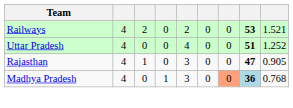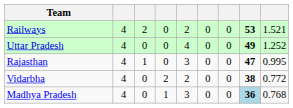 <table class="wikitable" style="text-align:center">
 <tr>
 <th style="width:160px">Team</th>
 <th style="width:25px"></th>
 <th style="width:25px"></th>
 <th style="width:25px"></th>
 <th style="width:25px"></th>
 <th style="width:25px"></th>
 <th style="width:25px"></th>
 <th style="width:25px"></th>
 <th style="width:25px;"></th>
 </tr>
 <tr style="background:#cfc;">
 <td style="text-align:left"><a href='#'>Railways</a></td>
 <td>4</td>
 <td>2</td>
 <td>0</td>
 <td>2</td>
 <td>0</td>
 <td>0</td>
 <td><strong>53</strong></td>
 <td>1.521</td>
 </tr>
 <tr style="background:#cfc;">
 <td style="text-align:left"><a href='#'>Uttar Pradesh</a></td>
 <td>4</td>
 <td>0</td>
 <td>0</td>
 <td>4</td>
 <td>0</td>
 <td>0</td>
-<td><strong>51</strong></td>
+<td><strong>49</strong></td>
 <td>1.252</td>
 </tr>
 <tr>
 <td style="text-align:left"><a href='#'>Rajasthan</a></td>
 <td>4</td>
 <td>1</td>
 <td>0</td>
 <td>3</td>
 <td>0</td>
 <td>0</td>
 <td><strong>47</strong></td>
-<td>0.905</td>
+<td>0.995</td>
+</tr>
+<tr>
+<td style="text-align:left"><a href='#'>Vidarbha</a></td>
+<td>4</td>
+<td>0</td>
+<td>2</td>
+<td>2</td>
+<td>0</td>
+<td>0</td>
+<td><strong>38</strong></td>
+<td>0.772</td>
 </tr>
 <tr>
 <td style="text-align:left"><a href='#'>Madhya Pradesh</a></td>
 <td>4</td>
 <td>0</td>
 <td>1</td>
 <td>3</td>
 <td>0</td>
-<td style="background: lightsalmon;">0</td>
+<td>0</td>
 <td style="background: lightblue;"><strong>36</strong></td>
 <td>0.768</td>
 </tr>
 </table>
